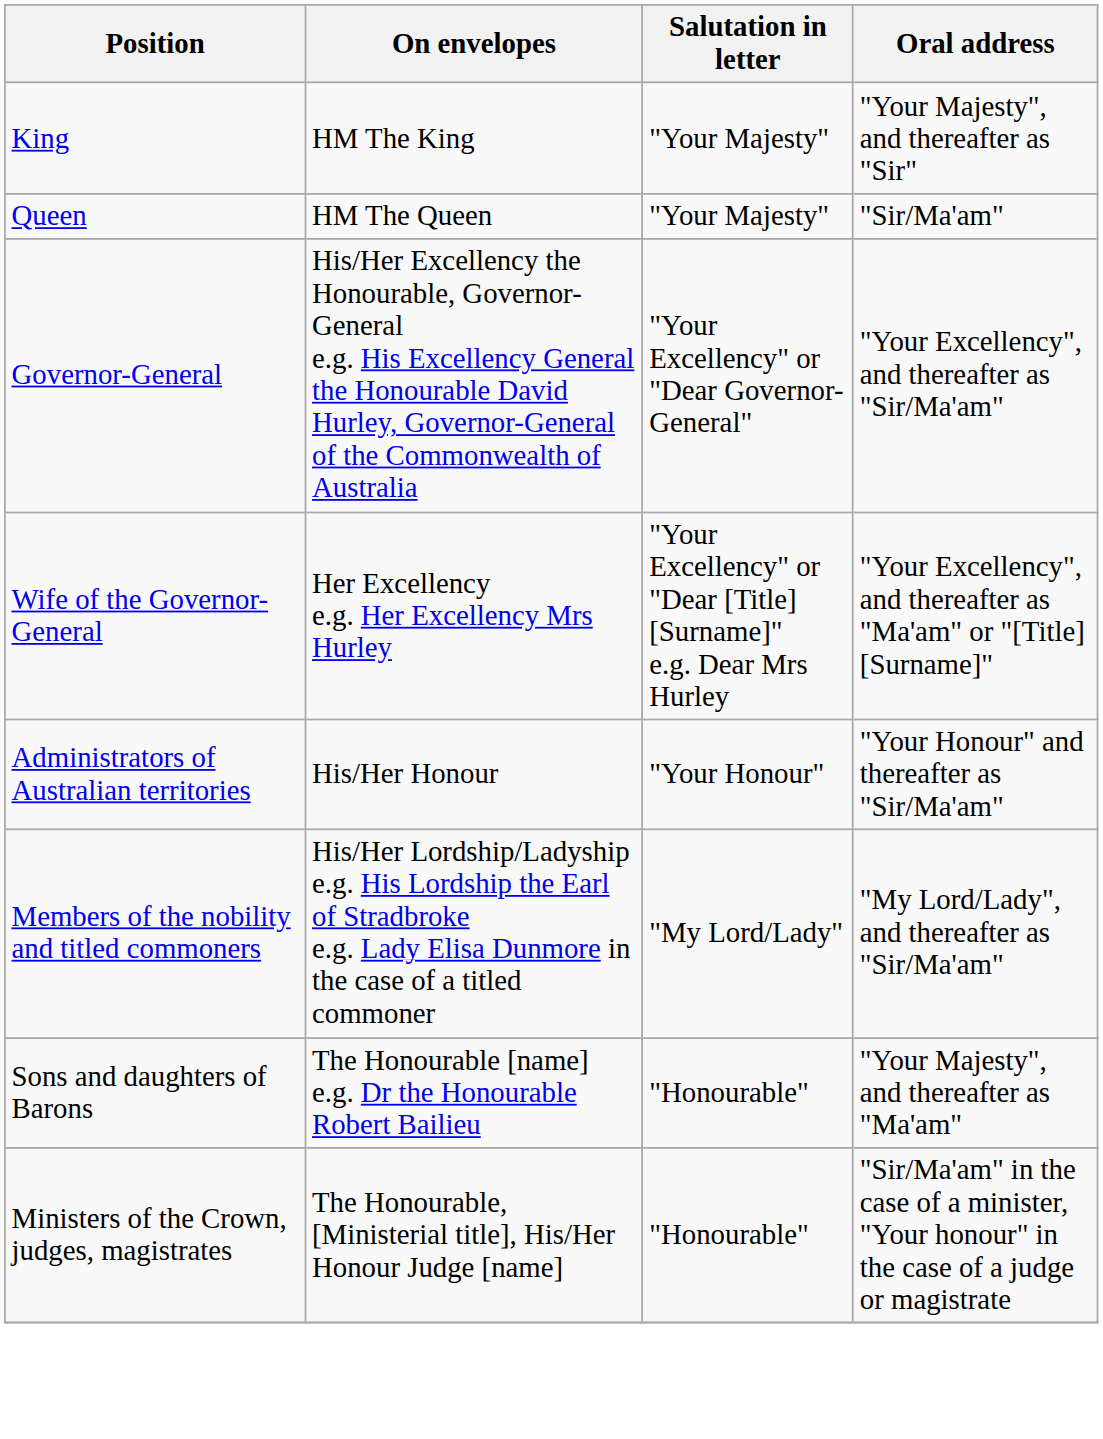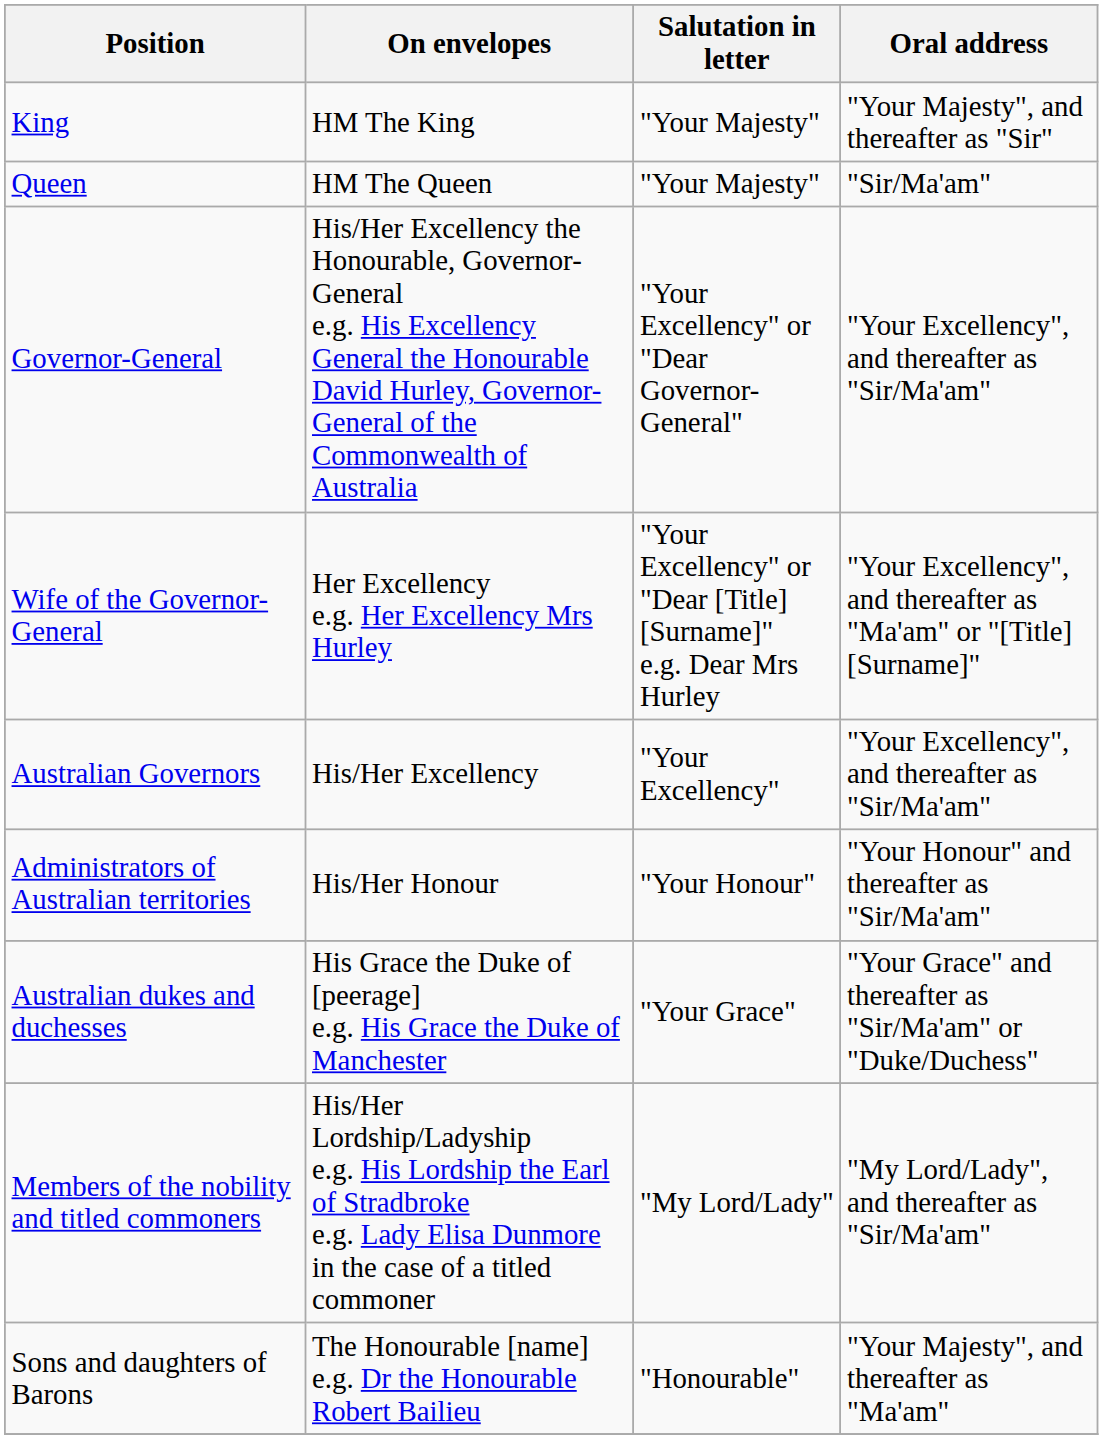 <table class="wikitable">
 <tr>
 <th width=27.5%>Position</th>
 <th>On envelopes</th>
 <th>Salutation in letter</th>
 <th>Oral address</th>
 </tr>
 <tr>
 <td><a href='#'>King</a></td>
 <td>HM The King</td>
 <td>"Your Majesty"</td>
 <td>"Your Majesty", and thereafter as "Sir"</td>
 </tr>
 <tr>
 <td><a href='#'>Queen</a></td>
 <td>HM The Queen</td>
 <td>"Your Majesty"</td>
 <td>"Sir/Ma'am"</td>
 </tr>
 <tr>
 <td><a href='#'>Governor-General</a></td>
 <td>His/Her Excellency the Honourable, Governor-General<br>e.g. <a href='#'>His Excellency General the Honourable David Hurley, Governor-General of the Commonwealth of Australia</a></td>
 <td>"Your Excellency" or "Dear Governor-General"</td>
 <td>"Your Excellency", and thereafter as "Sir/Ma'am"</td>
 </tr>
 <tr>
 <td><a href='#'>Wife of the Governor-General</a></td>
 <td>Her Excellency<br>e.g. <a href='#'>Her Excellency Mrs Hurley</a></td>
 <td>"Your Excellency" or "Dear [Title][Surname]"<br>e.g. Dear Mrs Hurley</td>
 <td>"Your Excellency", and thereafter as "Ma'am" or "[Title][Surname]"</td>
 </tr>
 <tr>
+<td><a href='#'>Australian Governors</a></td>
+<td>His/Her Excellency</td>
+<td>"Your Excellency"</td>
+<td>"Your Excellency", and thereafter as "Sir/Ma'am"</td>
+</tr>
+<tr>
 <td><a href='#'>Administrators of Australian territories</a></td>
 <td>His/Her Honour</td>
 <td>"Your Honour"</td>
 <td>"Your Honour" and thereafter as "Sir/Ma'am"</td>
+</tr>
+<tr>
+<td><a href='#'>Australian dukes and duchesses</a></td>
+<td>His Grace the Duke of [peerage]<br>e.g. <a href='#'>His Grace the Duke of Manchester</a></td>
+<td>"Your Grace"</td>
+<td>"Your Grace" and thereafter as "Sir/Ma'am" or "Duke/Duchess"</td>
 </tr>
 <tr>
 <td><a href='#'>Members of the nobility and titled commoners</a></td>
 <td>His/Her Lordship/Ladyship<br>e.g. <a href='#'>His Lordship the Earl of Stradbroke</a><br>e.g. <a href='#'>Lady Elisa Dunmore</a> in the case of a titled commoner</td>
 <td>"My Lord/Lady"</td>
 <td>"My Lord/Lady", and thereafter as "Sir/Ma'am"</td>
 </tr>
 <tr>
 <td>Sons and daughters of Barons</td>
 <td>The Honourable [name]<br>e.g. <a href='#'>Dr the Honourable Robert Bailieu</a></td>
 <td>"Honourable"</td>
 <td>"Your Majesty", and thereafter as "Ma'am"</td>
 </tr>
 <tr>
-<td>Ministers of the Crown, judges, magistrates</td>
-<td>The Honourable, [Ministerial title], His/Her Honour Judge [name]</td>
-<td>"Honourable"</td>
-<td>"Sir/Ma'am" in the case of a minister, "Your honour" in the case of a judge or magistrate</td>
-</tr>
-<tr>
 </tr>
 </table>
